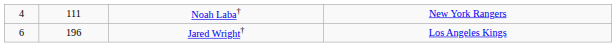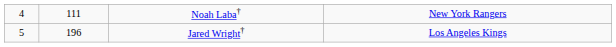 <table class="wikitable" width="60%">
 <tr align="center" bgcolor="">
 <td>4</td>
 <td>111</td>
 <td><a href='#'>Noah Laba</a><sup>†</sup></td>
 <td><a href='#'>New York Rangers</a></td>
 </tr>
 <tr align="center" bgcolor="">
-<td>6</td>
+<td>5</td>
 <td>196</td>
 <td><a href='#'>Jared Wright</a><sup>†</sup></td>
 <td><a href='#'>Los Angeles Kings</a></td>
 </tr>
 </table>
